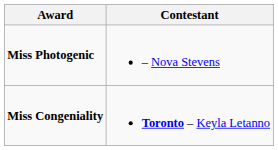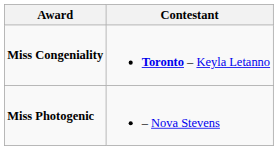 <table class="wikitable unsortable" style="font-size:95%;">
 <tr>
 <th>Award</th>
 <th>Contestant</th>
 </tr>
 <tr>
+<td><strong>Miss Congeniality</strong></td>
+<td><br><ul><li><strong> <a href='#'>Toronto</a></strong> – <a href='#'>Keyla Letanno</a></li></ul></td>
+</tr>
+<tr>
 <td><strong>Miss Photogenic</strong></td>
 <td><br><ul><li><strong></strong> – <a href='#'>Nova Stevens</a></li></ul></td>
 </tr>
-<tr>
-<td><strong>Miss Congeniality</strong></td>
-<td><br><ul><li><strong> <a href='#'>Toronto</a></strong> – <a href='#'>Keyla Letanno</a></li></ul></td>
-</tr>
 </table>
